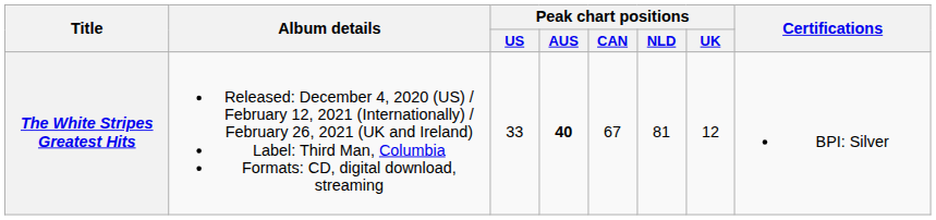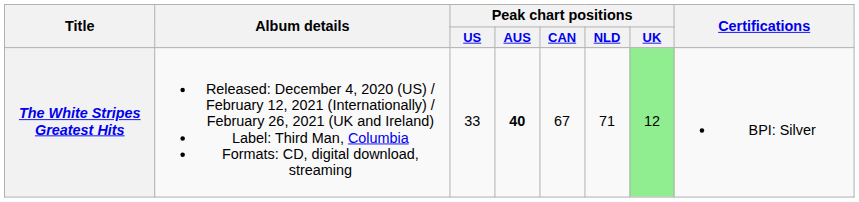 <table class="wikitable plainrowheaders" style="text-align:center;">
 <tr>
 <th scope="col" rowspan="2" style="width:10em;">Title</th>
 <th scope="col" rowspan="2" style="width:20em;">Album details</th>
 <th scope="col" colspan="5">Peak chart positions</th>
 <th scope="col" rowspan="2" style="width:12em;"><a href='#'>Certifications</a></th>
 </tr>
 <tr>
 <th scope="col" style="width:3em;font-size:90%;"><a href='#'>US</a><br></th>
 <th scope="col" style="width:3em;font-size:90%;"><a href='#'>AUS</a><br></th>
 <th scope="col" style="width:3em;font-size:90%;"><a href='#'>CAN</a><br></th>
 <th scope="col" style="width:3em;font-size:90%;"><a href='#'>NLD</a><br></th>
 <th scope="col" style="width:3em;font-size:90%;"><a href='#'>UK</a><br></th>
 </tr>
 <tr>
 <th scope="row"><em><a href='#'>The White Stripes Greatest Hits</a></em></th>
 <td><br><ul><li>Released: December 4, 2020 (US) /<br> February 12, 2021 (Internationally) /<br> February 26, 2021 (UK and Ireland)</li><li>Label: Third Man, <a href='#'>Columbia</a></li><li>Formats: CD, digital download, streaming</li></ul></td>
 <td>33</td>
 <td><strong>40<br></strong></td>
 <td>67</td>
-<td>81</td>
-<td>12</td>
+<td>71</td>
+<td style="background: lightgreen;">12</td>
 <td><br><ul><li>BPI: Silver</li></ul></td>
 </tr>
 </table>
